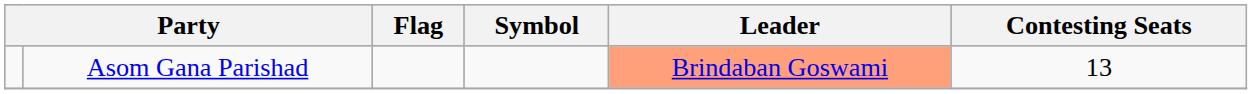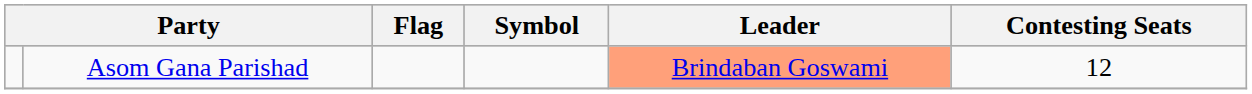 <table class="wikitable" width="60%" style="text-align:center">
 <tr>
 <th colspan="2">Party</th>
 <th>Flag</th>
 <th>Symbol</th>
 <th>Leader</th>
 <th>Contesting Seats</th>
 </tr>
 <tr>
 <td></td>
 <td><a href='#'>Asom Gana Parishad</a></td>
 <td></td>
 <td></td>
 <td style="background: lightsalmon;"><a href='#'>Brindaban Goswami</a></td>
-<td>13</td>
+<td>12</td>
 </tr>
 <tr>
 </tr>
 </table>
